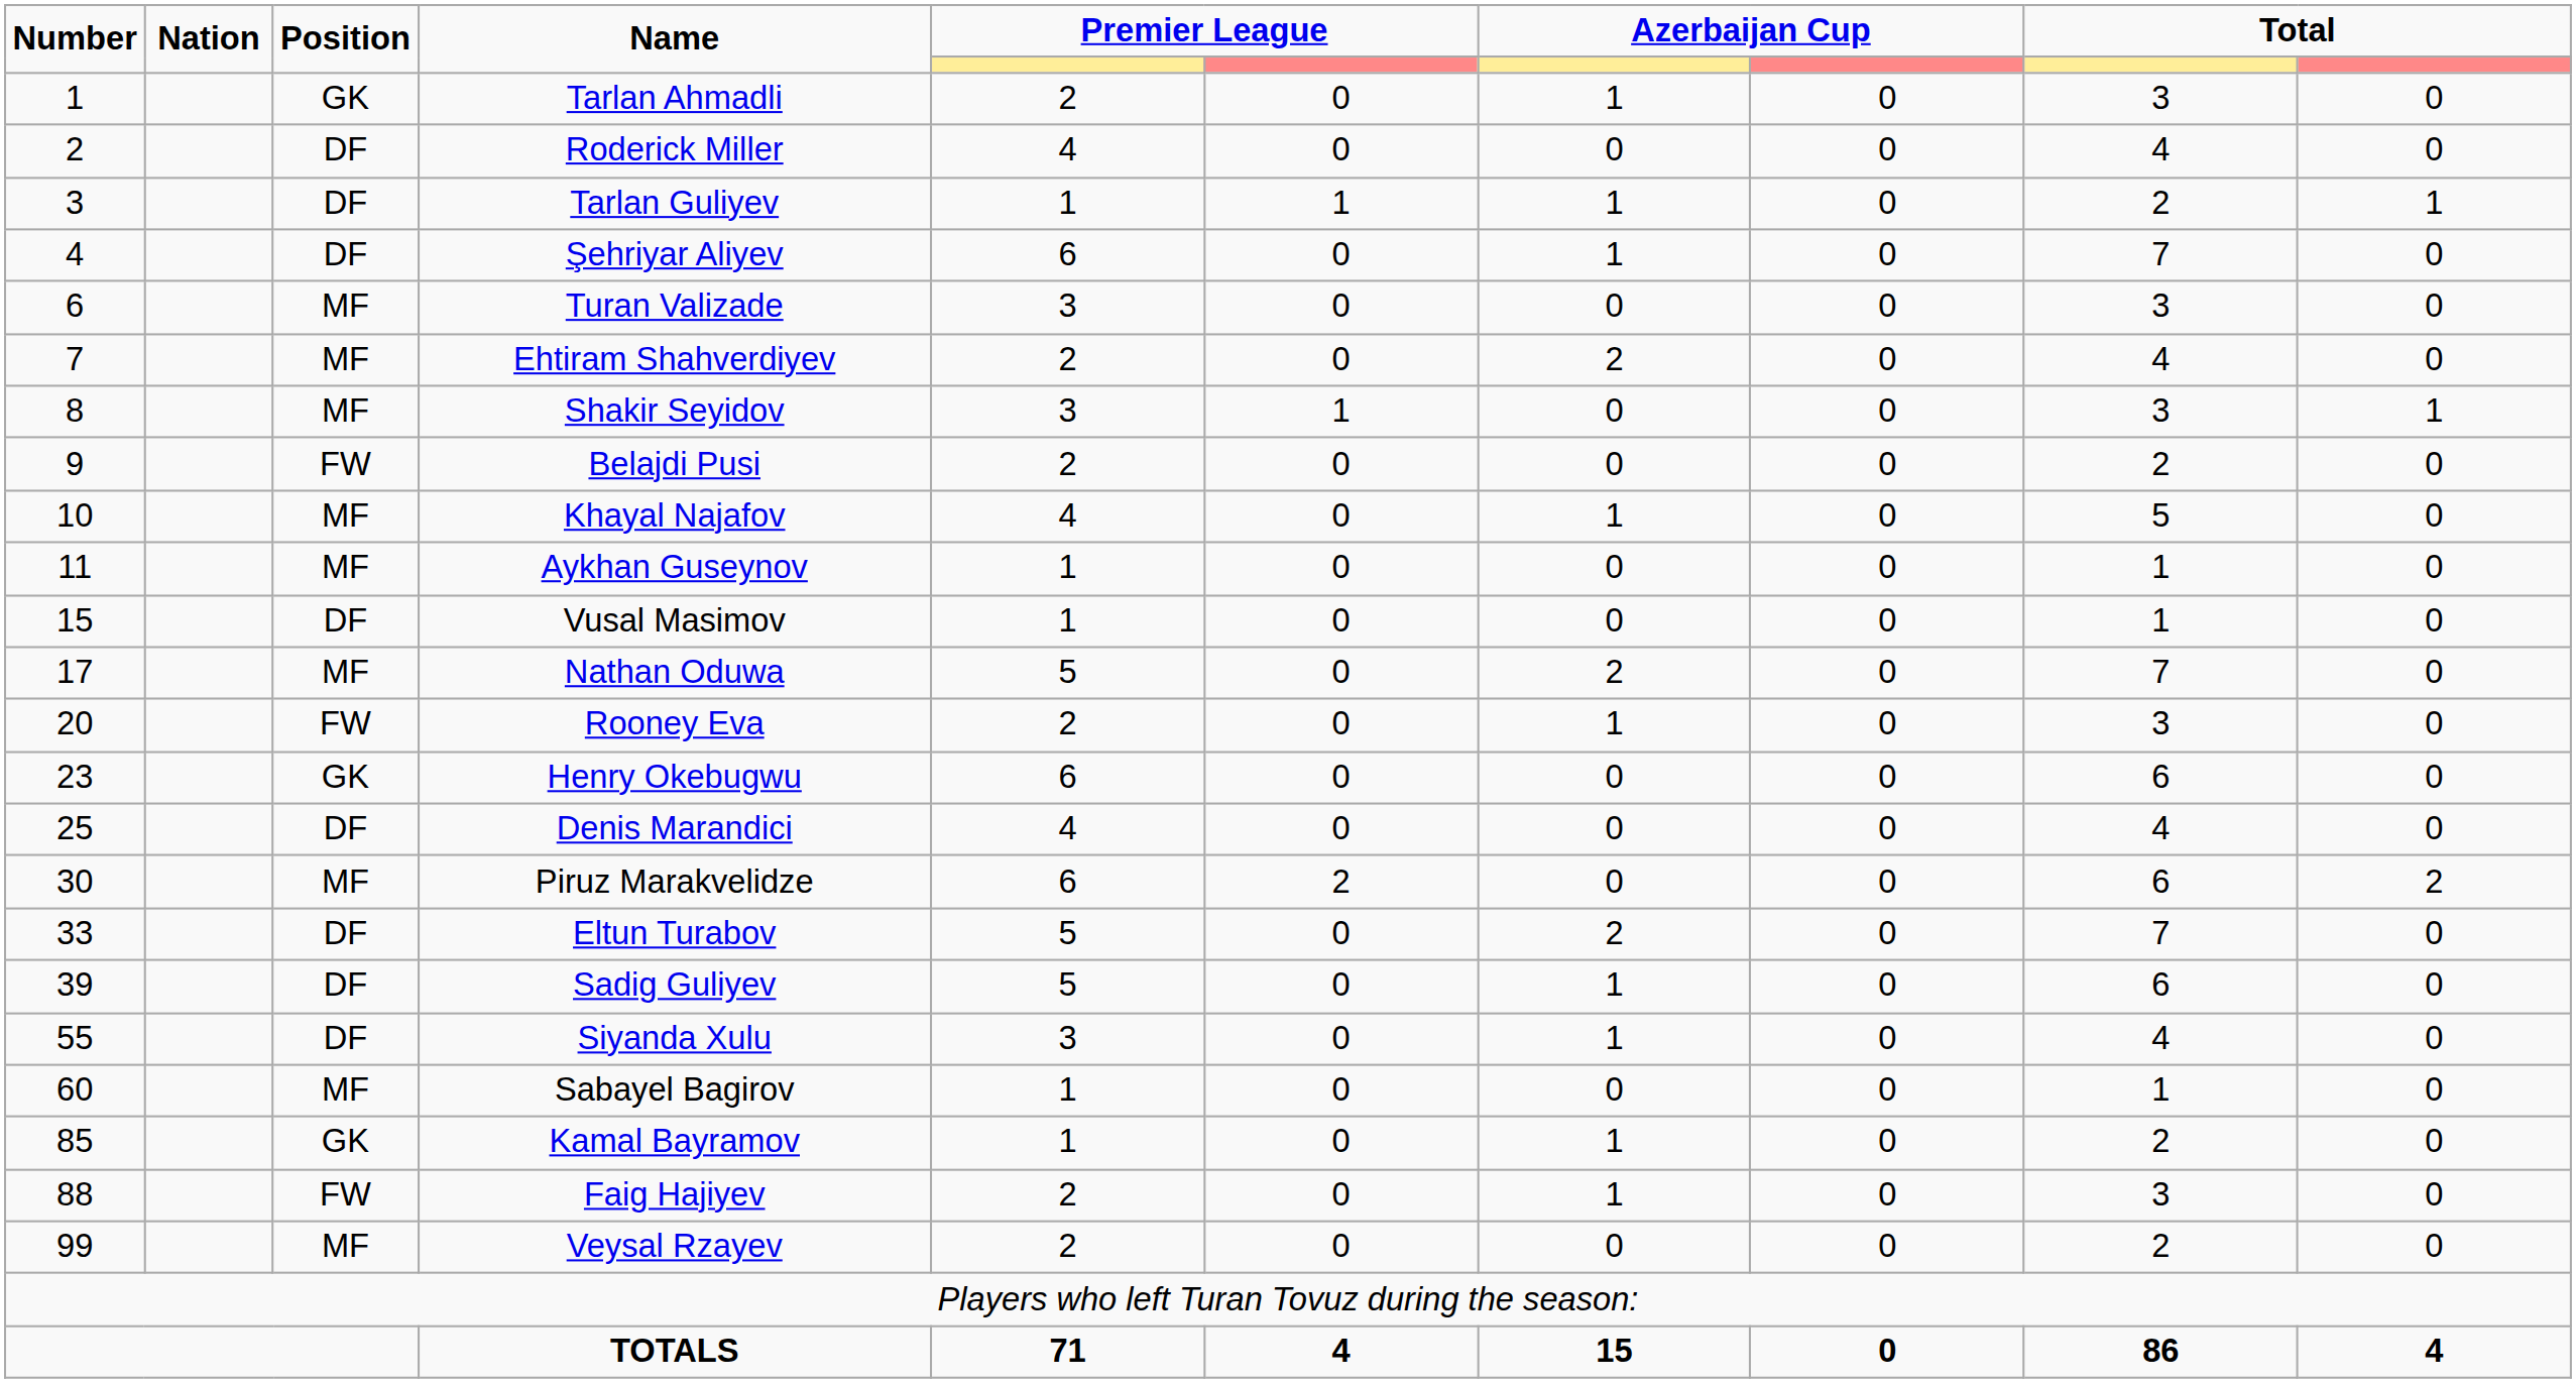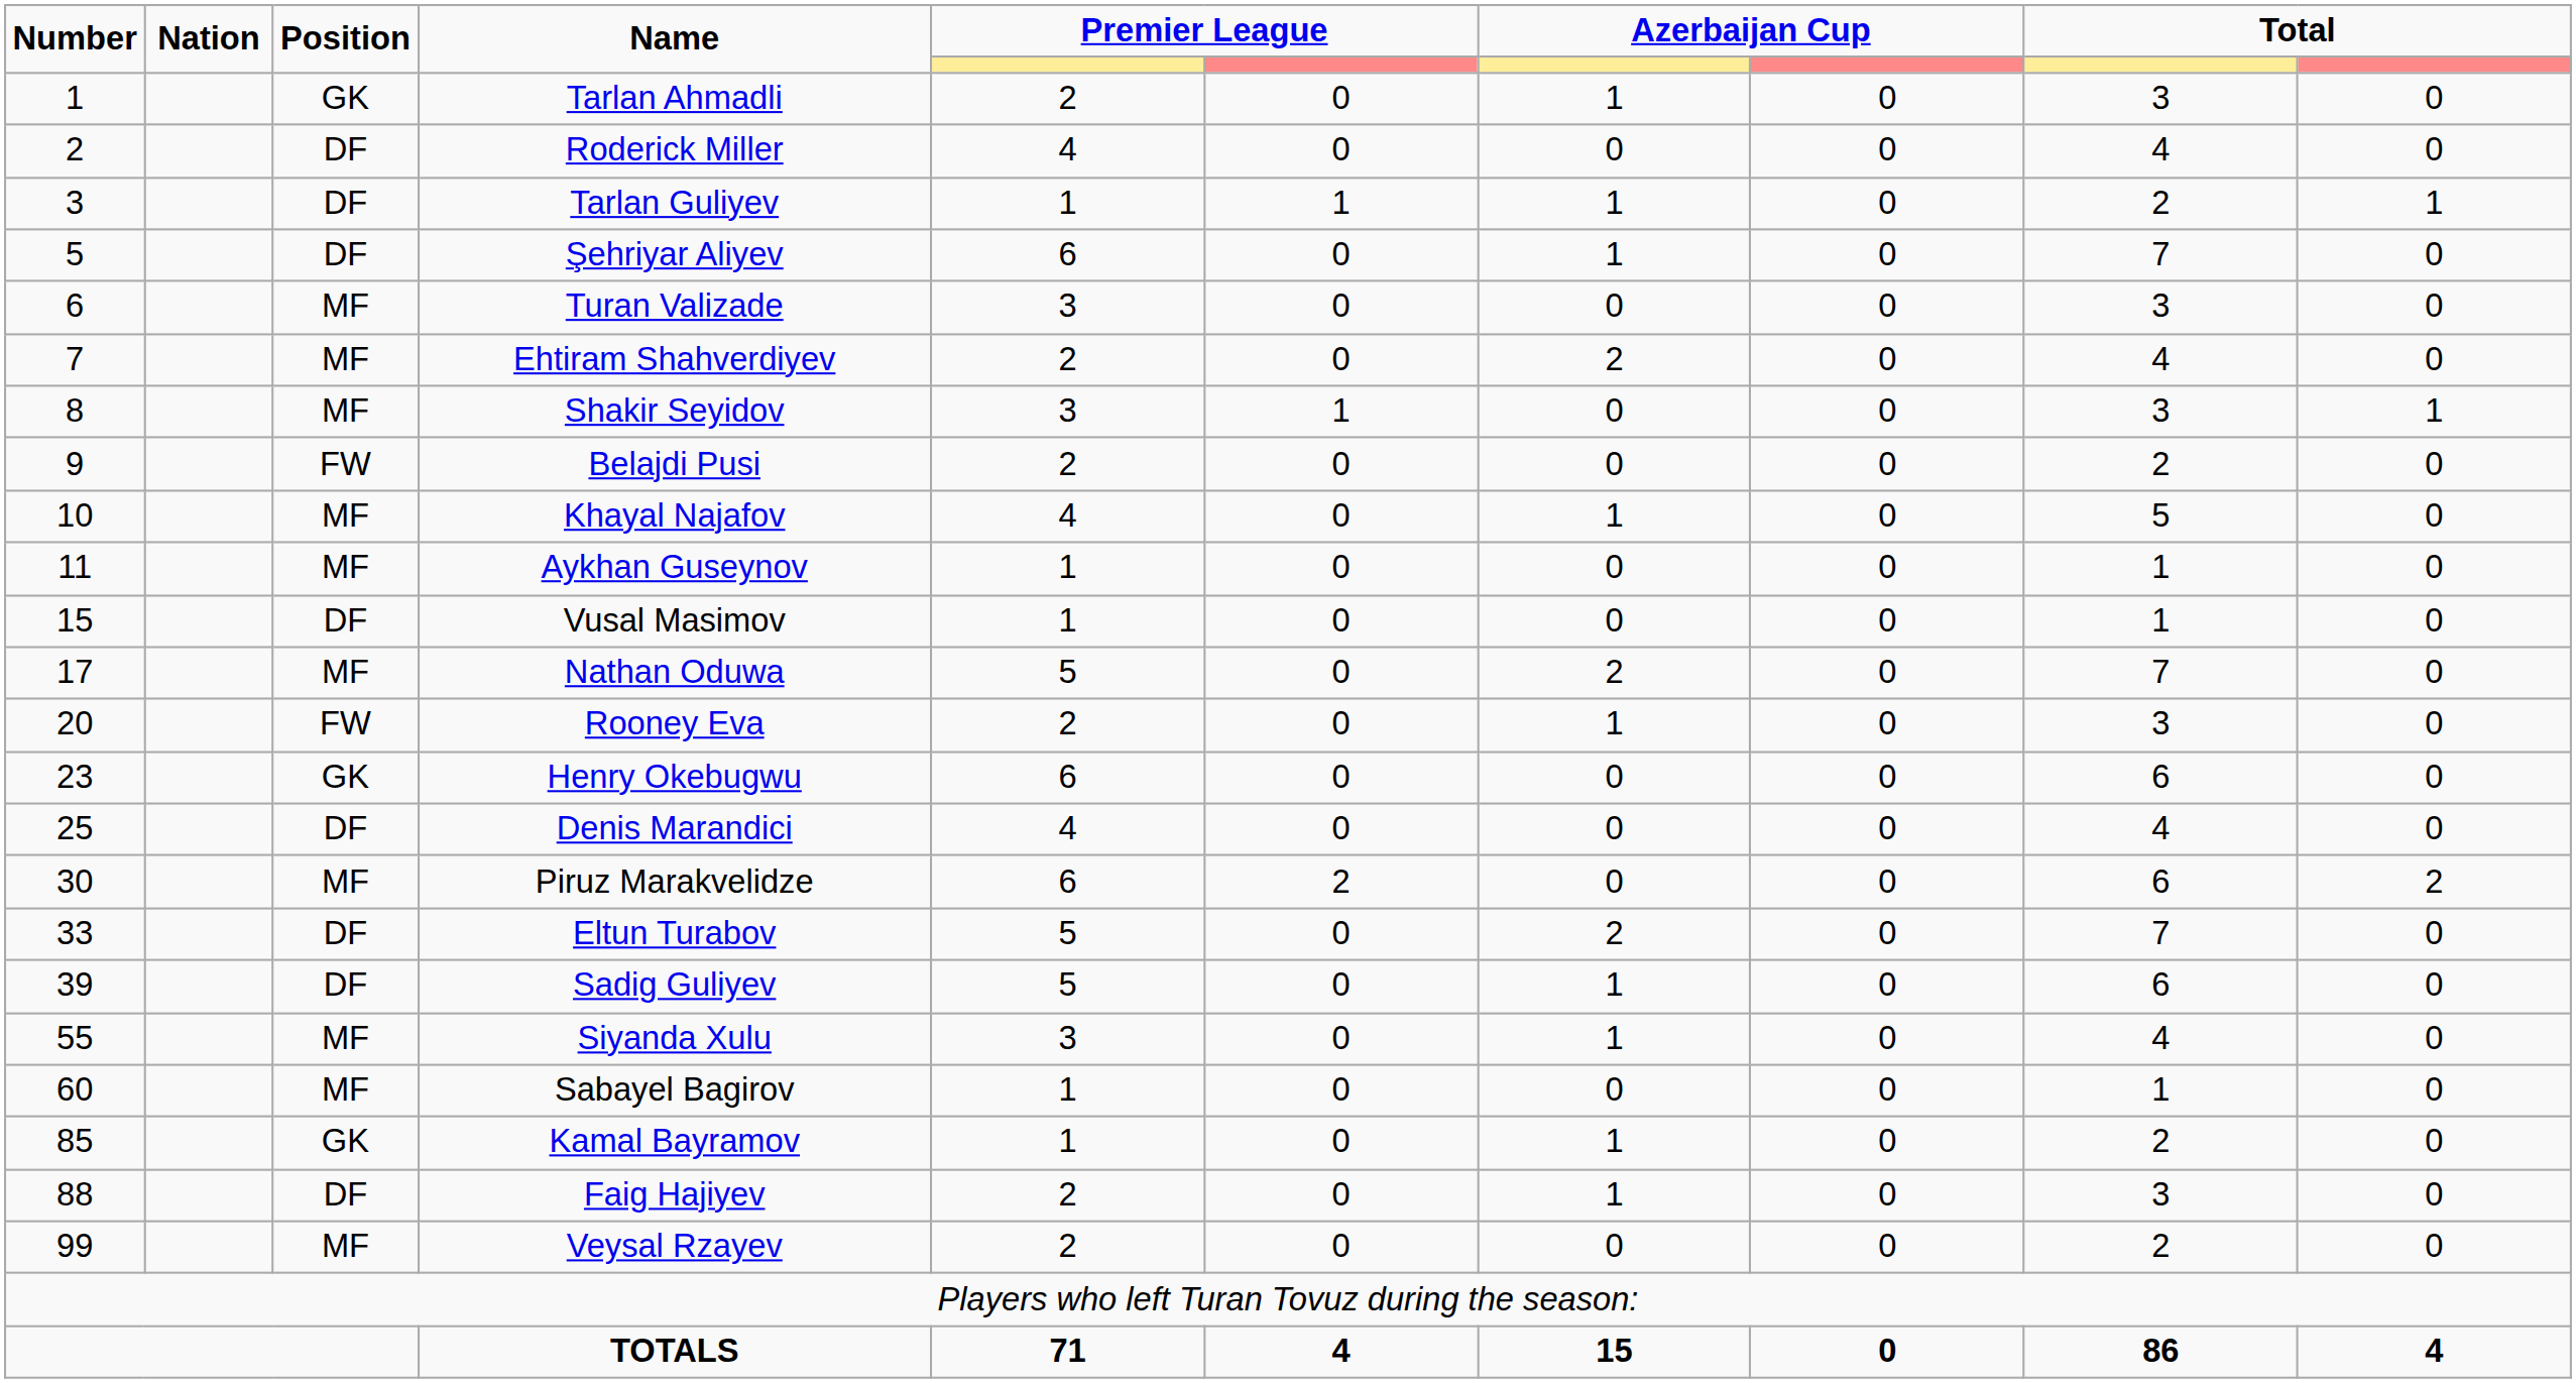 <table class="wikitable" style="text-align:center;">
 <tr>
 <td rowspan="2"  style="width:5%; text-align:center;"><strong>Number</strong></td>
 <td rowspan="2"  style="width:5%; text-align:center;"><strong>Nation</strong></td>
 <td rowspan="2"  style="width:5%; text-align:center;"><strong>Position</strong></td>
 <td rowspan="2"  style="width:20%; text-align:center;"><strong>Name</strong></td>
 <td colspan="2" style="text-align:center;"><strong><a href='#'>Premier League</a></strong></td>
 <td colspan="2" style="text-align:center;"><strong><a href='#'>Azerbaijan Cup</a></strong></td>
 <td colspan="2" style="text-align:center;"><strong>Total</strong></td>
 </tr>
 <tr>
 <th style="width:60px; background:#fe9;"></th>
 <th style="width:60px; background:#ff8888;"></th>
 <th style="width:60px; background:#fe9;"></th>
 <th style="width:60px; background:#ff8888;"></th>
 <th style="width:60px; background:#fe9;"></th>
 <th style="width:60px; background:#ff8888;"></th>
 </tr>
 <tr>
 <td>1</td>
 <td></td>
 <td>GK</td>
 <td><a href='#'>Tarlan Ahmadli</a></td>
 <td>2</td>
 <td>0</td>
 <td>1</td>
 <td>0</td>
 <td>3</td>
 <td>0</td>
 </tr>
 <tr>
 <td>2</td>
 <td></td>
 <td>DF</td>
 <td><a href='#'>Roderick Miller</a></td>
 <td>4</td>
 <td>0</td>
 <td>0</td>
 <td>0</td>
 <td>4</td>
 <td>0</td>
 </tr>
 <tr>
 <td>3</td>
 <td></td>
 <td>DF</td>
 <td><a href='#'>Tarlan Guliyev</a></td>
 <td>1</td>
 <td>1</td>
 <td>1</td>
 <td>0</td>
 <td>2</td>
 <td>1</td>
 </tr>
 <tr>
-<td>4</td>
+<td>5</td>
 <td></td>
 <td>DF</td>
 <td><a href='#'>Şehriyar Aliyev</a></td>
 <td>6</td>
 <td>0</td>
 <td>1</td>
 <td>0</td>
 <td>7</td>
 <td>0</td>
 </tr>
 <tr>
 <td>6</td>
 <td></td>
 <td>MF</td>
 <td><a href='#'>Turan Valizade</a></td>
 <td>3</td>
 <td>0</td>
 <td>0</td>
 <td>0</td>
 <td>3</td>
 <td>0</td>
 </tr>
 <tr>
 <td>7</td>
 <td></td>
 <td>MF</td>
 <td><a href='#'>Ehtiram Shahverdiyev</a></td>
 <td>2</td>
 <td>0</td>
 <td>2</td>
 <td>0</td>
 <td>4</td>
 <td>0</td>
 </tr>
 <tr>
 <td>8</td>
 <td></td>
 <td>MF</td>
 <td><a href='#'>Shakir Seyidov</a></td>
 <td>3</td>
 <td>1</td>
 <td>0</td>
 <td>0</td>
 <td>3</td>
 <td>1</td>
 </tr>
 <tr>
 <td>9</td>
 <td></td>
 <td>FW</td>
 <td><a href='#'>Belajdi Pusi</a></td>
 <td>2</td>
 <td>0</td>
 <td>0</td>
 <td>0</td>
 <td>2</td>
 <td>0</td>
 </tr>
 <tr>
 <td>10</td>
 <td></td>
 <td>MF</td>
 <td><a href='#'>Khayal Najafov</a></td>
 <td>4</td>
 <td>0</td>
 <td>1</td>
 <td>0</td>
 <td>5</td>
 <td>0</td>
 </tr>
 <tr>
 <td>11</td>
 <td></td>
 <td>MF</td>
 <td><a href='#'>Aykhan Guseynov</a></td>
 <td>1</td>
 <td>0</td>
 <td>0</td>
 <td>0</td>
 <td>1</td>
 <td>0</td>
 </tr>
 <tr>
 <td>15</td>
 <td></td>
 <td>DF</td>
 <td>Vusal Masimov</td>
 <td>1</td>
 <td>0</td>
 <td>0</td>
 <td>0</td>
 <td>1</td>
 <td>0</td>
 </tr>
 <tr>
 <td>17</td>
 <td></td>
 <td>MF</td>
 <td><a href='#'>Nathan Oduwa</a></td>
 <td>5</td>
 <td>0</td>
 <td>2</td>
 <td>0</td>
 <td>7</td>
 <td>0</td>
 </tr>
 <tr>
 <td>20</td>
 <td></td>
 <td>FW</td>
 <td><a href='#'>Rooney Eva</a></td>
 <td>2</td>
 <td>0</td>
 <td>1</td>
 <td>0</td>
 <td>3</td>
 <td>0</td>
 </tr>
 <tr>
 <td>23</td>
 <td></td>
 <td>GK</td>
 <td><a href='#'>Henry Okebugwu</a></td>
 <td>6</td>
 <td>0</td>
 <td>0</td>
 <td>0</td>
 <td>6</td>
 <td>0</td>
 </tr>
 <tr>
 <td>25</td>
 <td></td>
 <td>DF</td>
 <td><a href='#'>Denis Marandici</a></td>
 <td>4</td>
 <td>0</td>
 <td>0</td>
 <td>0</td>
 <td>4</td>
 <td>0</td>
 </tr>
 <tr>
 <td>30</td>
 <td></td>
 <td>MF</td>
 <td>Piruz Marakvelidze</td>
 <td>6</td>
 <td>2</td>
 <td>0</td>
 <td>0</td>
 <td>6</td>
 <td>2</td>
 </tr>
 <tr>
 <td>33</td>
 <td></td>
 <td>DF</td>
 <td><a href='#'>Eltun Turabov</a></td>
 <td>5</td>
 <td>0</td>
 <td>2</td>
 <td>0</td>
 <td>7</td>
 <td>0</td>
 </tr>
 <tr>
 <td>39</td>
 <td></td>
 <td>DF</td>
 <td><a href='#'>Sadig Guliyev</a></td>
 <td>5</td>
 <td>0</td>
 <td>1</td>
 <td>0</td>
 <td>6</td>
 <td>0</td>
 </tr>
 <tr>
 <td>55</td>
 <td></td>
-<td>DF</td>
+<td>MF</td>
 <td><a href='#'>Siyanda Xulu</a></td>
 <td>3</td>
 <td>0</td>
 <td>1</td>
 <td>0</td>
 <td>4</td>
 <td>0</td>
 </tr>
 <tr>
 <td>60</td>
 <td></td>
 <td>MF</td>
 <td>Sabayel Bagirov</td>
 <td>1</td>
 <td>0</td>
 <td>0</td>
 <td>0</td>
 <td>1</td>
 <td>0</td>
 </tr>
 <tr>
 <td>85</td>
 <td></td>
 <td>GK</td>
 <td><a href='#'>Kamal Bayramov</a></td>
 <td>1</td>
 <td>0</td>
 <td>1</td>
 <td>0</td>
 <td>2</td>
 <td>0</td>
 </tr>
 <tr>
 <td>88</td>
 <td></td>
-<td>FW</td>
+<td>DF</td>
 <td><a href='#'>Faig Hajiyev</a></td>
 <td>2</td>
 <td>0</td>
 <td>1</td>
 <td>0</td>
 <td>3</td>
 <td>0</td>
 </tr>
 <tr>
 <td>99</td>
 <td></td>
 <td>MF</td>
 <td><a href='#'>Veysal Rzayev</a></td>
 <td>2</td>
 <td>0</td>
 <td>0</td>
 <td>0</td>
 <td>2</td>
 <td>0</td>
 </tr>
 <tr>
 <td colspan="14"><em>Players who left Turan Tovuz during the season:</em></td>
 </tr>
 <tr>
 <td colspan="3"></td>
 <td><strong>TOTALS</strong></td>
 <td><strong>71</strong></td>
 <td><strong>4</strong></td>
 <td><strong>15</strong></td>
 <td><strong>0</strong></td>
 <td><strong>86</strong></td>
 <td><strong>4</strong></td>
 </tr>
 </table>
